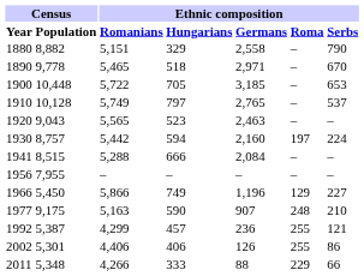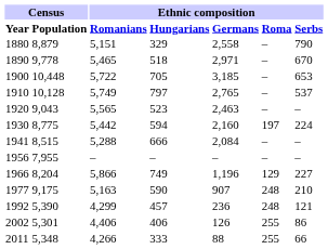 <table class="toccolours">
 <tr>
 <th align="center" colspan="2" style="background:#ccccff;">Census</th>
 <th align="center" colspan="5" style="background:#ccccff;">Ethnic composition</th>
 </tr>
 <tr>
 <th>Year</th>
 <th>Population</th>
 <th><a href='#'>Romanians</a></th>
 <th><a href='#'>Hungarians</a></th>
 <th><a href='#'>Germans</a></th>
 <th><a href='#'>Roma</a></th>
 <th><a href='#'>Serbs</a></th>
 </tr>
 <tr>
 <td>1880</td>
-<td>8,882</td>
+<td>8,879</td>
 <td>5,151</td>
 <td>329</td>
 <td>2,558</td>
 <td>–</td>
 <td>790</td>
 </tr>
 <tr>
 <td>1890</td>
 <td>9,778</td>
 <td>5,465</td>
 <td>518</td>
 <td>2,971</td>
 <td>–</td>
 <td>670</td>
 </tr>
 <tr>
 <td>1900</td>
 <td>10,448</td>
 <td>5,722</td>
 <td>705</td>
 <td>3,185</td>
 <td>–</td>
 <td>653</td>
 </tr>
 <tr>
 <td>1910</td>
 <td>10,128</td>
 <td>5,749</td>
 <td>797</td>
 <td>2,765</td>
 <td>–</td>
 <td>537</td>
 </tr>
 <tr>
 <td>1920</td>
 <td>9,043</td>
 <td>5,565</td>
 <td>523</td>
 <td>2,463</td>
 <td>–</td>
 <td>–</td>
 </tr>
 <tr>
 <td>1930</td>
-<td>8,757</td>
+<td>8,775</td>
 <td>5,442</td>
 <td>594</td>
 <td>2,160</td>
 <td>197</td>
 <td>224</td>
 </tr>
 <tr>
 <td>1941</td>
 <td>8,515</td>
 <td>5,288</td>
 <td>666</td>
 <td>2,084</td>
 <td>–</td>
 <td>–</td>
 </tr>
 <tr>
 <td>1956</td>
 <td>7,955</td>
 <td>–</td>
 <td>–</td>
 <td>–</td>
 <td>–</td>
 <td>–</td>
 </tr>
 <tr>
 <td>1966</td>
-<td>5,450</td>
+<td>8,204</td>
 <td>5,866</td>
 <td>749</td>
 <td>1,196</td>
 <td>129</td>
 <td>227</td>
 </tr>
 <tr>
 <td>1977</td>
 <td>9,175</td>
 <td>5,163</td>
 <td>590</td>
 <td>907</td>
 <td>248</td>
 <td>210</td>
 </tr>
 <tr>
 <td>1992</td>
-<td>5,387</td>
+<td>5,390</td>
 <td>4,299</td>
 <td>457</td>
 <td>236</td>
-<td>255</td>
+<td>248</td>
 <td>121</td>
 </tr>
 <tr>
 <td>2002</td>
 <td>5,301</td>
 <td>4,406</td>
 <td>406</td>
 <td>126</td>
 <td>255</td>
 <td>86</td>
 </tr>
 <tr>
 <td>2011</td>
 <td>5,348</td>
 <td>4,266</td>
 <td>333</td>
 <td>88</td>
-<td>229</td>
+<td>255</td>
 <td>66</td>
 </tr>
 </table>
